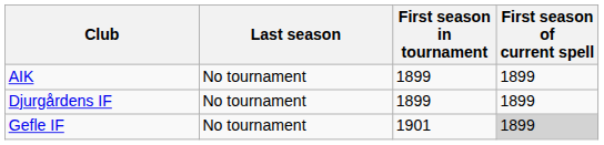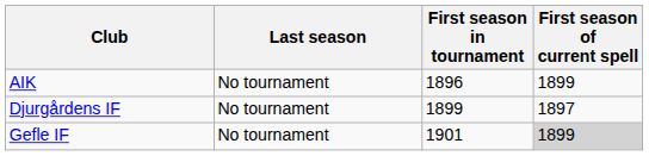 <table class="wikitable">
 <tr>
 <th style="width: 200px;">Club</th>
 <th style="width: 200px;">Last season</th>
 <th style="width: 100px;">First season<br>in tournament</th>
 <th style="width: 100px;">First season of<br>current spell</th>
 </tr>
 <tr>
 <td><a href='#'>AIK</a></td>
 <td>No tournament</td>
-<td>1899</td>
+<td>1896</td>
 <td>1899</td>
 </tr>
 <tr>
 <td><a href='#'>Djurgårdens IF</a></td>
 <td>No tournament</td>
 <td>1899</td>
-<td>1899</td>
+<td>1897</td>
 </tr>
 <tr>
 <td><a href='#'>Gefle IF</a></td>
 <td>No tournament</td>
 <td>1901</td>
 <td style="background: lightgrey;">1899</td>
 </tr>
 </table>
